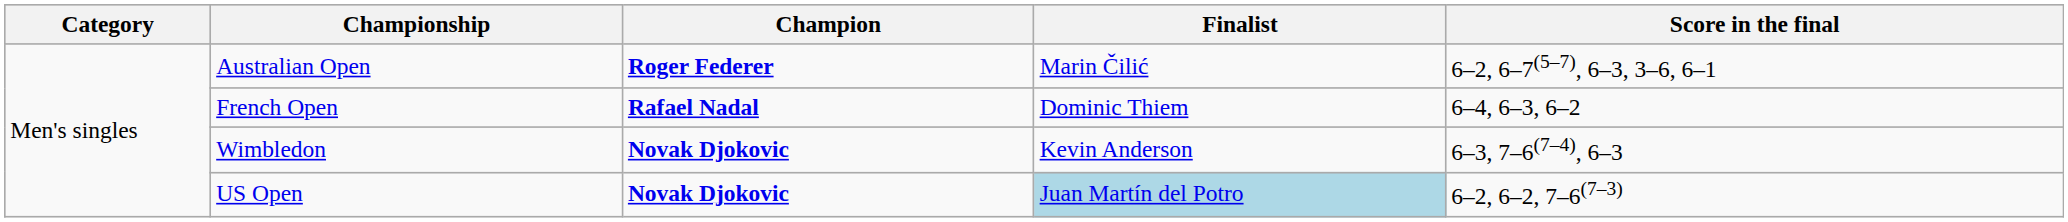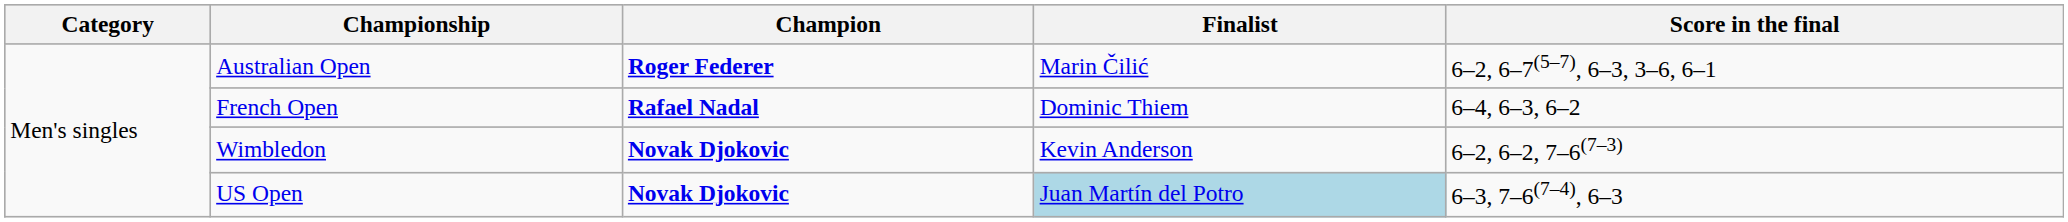 <table class="wikitable" style="font-size:90%;" width=100%>
 <tr>
 <th style="width: 10%;">Category</th>
 <th style="width: 20%;">Championship</th>
 <th style="width: 20%;">Champion</th>
 <th style="width: 20%;">Finalist</th>
 <th style="width: 30%;">Score in the final</th>
 </tr>
 <tr>
 <td rowspan="4">Men's singles</td>
 <td><a href='#'>Australian Open</a></td>
 <td> <strong><a href='#'>Roger Federer</a></strong></td>
 <td> <a href='#'>Marin Čilić</a></td>
 <td>6–2, 6–7<sup>(5–7)</sup>, 6–3, 3–6, 6–1</td>
 </tr>
 <tr>
 <td><a href='#'>French Open</a></td>
 <td> <strong><a href='#'>Rafael Nadal</a></strong></td>
 <td> <a href='#'>Dominic Thiem</a></td>
 <td>6–4, 6–3, 6–2</td>
 </tr>
 <tr>
 <td><a href='#'>Wimbledon</a></td>
 <td> <strong><a href='#'>Novak Djokovic</a></strong></td>
 <td> <a href='#'>Kevin Anderson</a></td>
-<td>6–3, 7–6<sup>(7–4)</sup>, 6–3</td>
+<td>6–2, 6–2, 7–6<sup>(7–3)</sup></td>
 </tr>
 <tr>
 <td><a href='#'>US Open</a></td>
 <td> <strong><a href='#'>Novak Djokovic</a></strong></td>
 <td style="background: lightblue;"> <a href='#'>Juan Martín del Potro</a></td>
-<td>6–2, 6–2, 7–6<sup>(7–3)</sup></td>
+<td>6–3, 7–6<sup>(7–4)</sup>, 6–3</td>
 </tr>
 </table>
